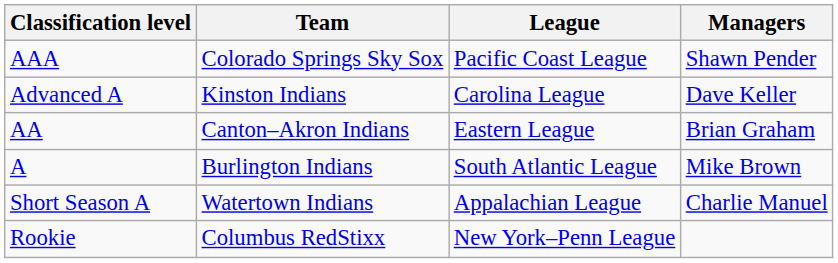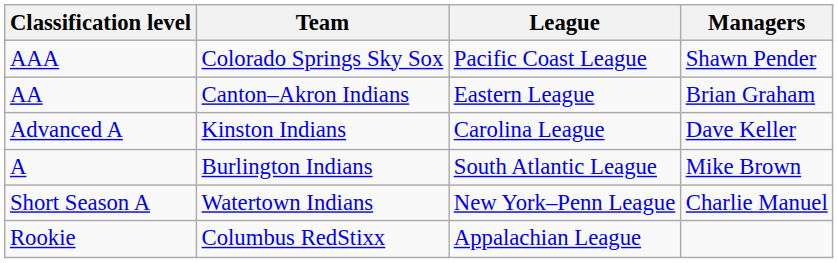 <table class="wikitable" border="1">
 <tr>
 <th>Classification level</th>
 <th>Team</th>
 <th>League</th>
 <th>Managers</th>
 </tr>
 <tr>
 <td><a href='#'>AAA</a></td>
 <td><a href='#'>Colorado Springs Sky Sox</a></td>
 <td><a href='#'>Pacific Coast League</a></td>
 <td><a href='#'>Shawn Pender</a></td>
 </tr>
 <tr>
+<td><a href='#'>AA</a></td>
+<td><a href='#'>Canton–Akron Indians</a></td>
+<td><a href='#'>Eastern League</a></td>
+<td><a href='#'>Brian Graham</a></td>
+</tr>
+<tr>
 <td><a href='#'>Advanced A</a></td>
 <td><a href='#'>Kinston Indians</a></td>
 <td><a href='#'>Carolina League</a></td>
 <td><a href='#'>Dave Keller</a></td>
-</tr>
-<tr>
-<td><a href='#'>AA</a></td>
-<td><a href='#'>Canton–Akron Indians</a></td>
-<td><a href='#'>Eastern League</a></td>
-<td><a href='#'>Brian Graham</a></td>
 </tr>
 <tr>
 <td><a href='#'>A</a></td>
 <td><a href='#'>Burlington Indians</a></td>
 <td><a href='#'>South Atlantic League</a></td>
 <td><a href='#'>Mike Brown</a></td>
 </tr>
 <tr>
 <td><a href='#'>Short Season A</a></td>
 <td><a href='#'>Watertown Indians</a></td>
-<td><a href='#'>Appalachian League</a></td>
+<td><a href='#'>New York–Penn League</a></td>
 <td><a href='#'>Charlie Manuel</a></td>
 </tr>
 <tr>
 <td><a href='#'>Rookie</a></td>
 <td><a href='#'>Columbus RedStixx</a></td>
-<td><a href='#'>New York–Penn League</a></td>
+<td><a href='#'>Appalachian League</a></td>
 <td></td>
 </tr>
 </table>
